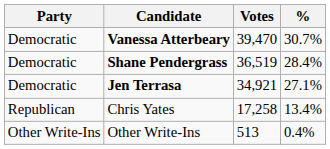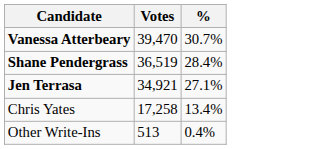 <table class="wikitable">
 <tr>
-<th>Party</th>
 <th>Candidate</th>
 <th>Votes</th>
 <th>%</th>
 </tr>
 <tr>
-<td>Democratic</td>
 <td><strong>Vanessa Atterbeary</strong></td>
 <td>39,470</td>
 <td>30.7%</td>
 </tr>
 <tr>
-<td>Democratic</td>
 <td><strong>Shane Pendergrass</strong></td>
 <td>36,519</td>
 <td>28.4%</td>
 </tr>
 <tr>
-<td>Democratic</td>
 <td><strong>Jen Terrasa</strong></td>
 <td>34,921</td>
 <td>27.1%</td>
 </tr>
 <tr>
-<td>Republican</td>
 <td>Chris Yates</td>
 <td>17,258</td>
 <td>13.4%</td>
 </tr>
 <tr>
 <td>Other Write-Ins</td>
-<td>Other Write-Ins</td>
 <td>513</td>
 <td>0.4%</td>
 </tr>
 </table>
